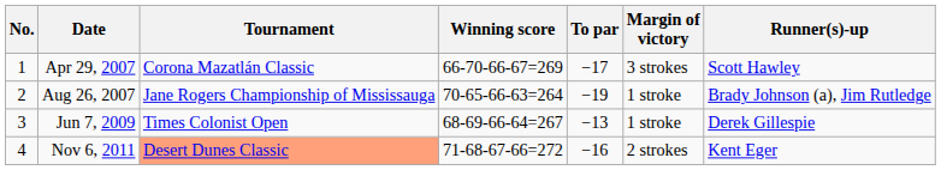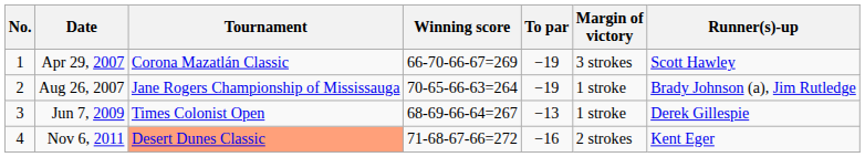 <table class="wikitable" style="font-size:95%;">
 <tr>
 <th>No.</th>
 <th>Date</th>
 <th>Tournament</th>
 <th>Winning score</th>
 <th>To par</th>
 <th>Margin of<br>victory</th>
 <th>Runner(s)-up</th>
 </tr>
 <tr>
 <td align=center>1</td>
 <td align=right>Apr 29, <a href='#'>2007</a></td>
 <td><a href='#'>Corona Mazatlán Classic</a></td>
 <td>66-70-66-67=269</td>
-<td align=center>−17</td>
+<td align=center>−19</td>
 <td>3 strokes</td>
 <td> <a href='#'>Scott Hawley</a></td>
 </tr>
 <tr>
 <td align=center>2</td>
 <td align=right>Aug 26, 2007</td>
 <td><a href='#'>Jane Rogers Championship of Mississauga</a></td>
 <td>70-65-66-63=264</td>
 <td align=center>−19</td>
 <td>1 stroke</td>
 <td> <a href='#'>Brady Johnson</a> (a),  <a href='#'>Jim Rutledge</a></td>
 </tr>
 <tr>
 <td align=center>3</td>
 <td align=right>Jun 7, <a href='#'>2009</a></td>
 <td><a href='#'>Times Colonist Open</a></td>
 <td>68-69-66-64=267</td>
 <td align=center>−13</td>
 <td>1 stroke</td>
 <td> <a href='#'>Derek Gillespie</a></td>
 </tr>
 <tr>
 <td align=center>4</td>
 <td align=right>Nov 6, <a href='#'>2011</a></td>
 <td style="background: lightsalmon;"><a href='#'>Desert Dunes Classic</a></td>
 <td>71-68-67-66=272</td>
 <td align=center>−16</td>
 <td>2 strokes</td>
 <td> <a href='#'>Kent Eger</a></td>
 </tr>
 </table>
